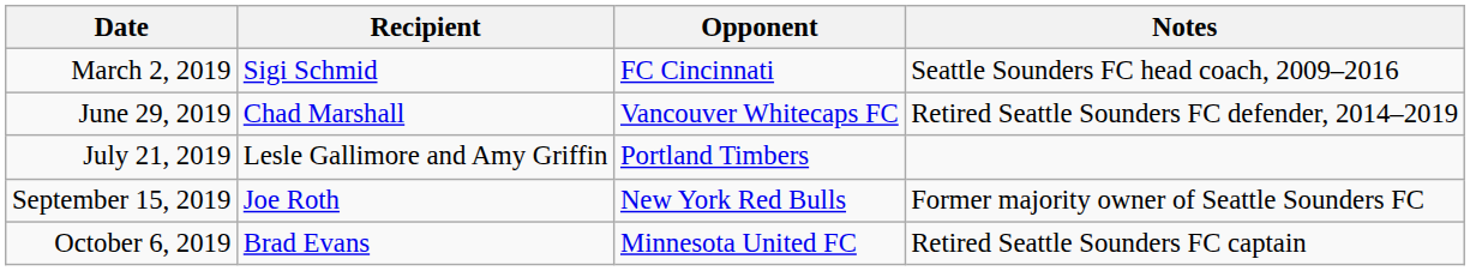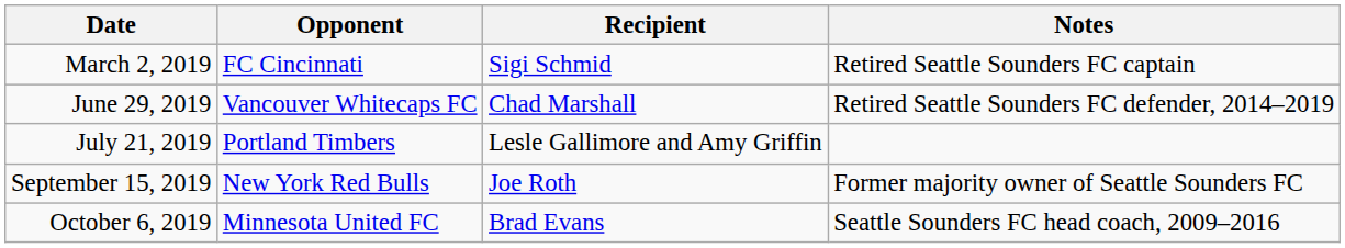 <table class="wikitable">
 <tr>
 <th>Date</th>
+<th>Opponent</th>
 <th>Recipient</th>
-<th>Opponent</th>
 <th>Notes</th>
 </tr>
 <tr>
 <td align="right">March 2, 2019</td>
+<td><a href='#'>FC Cincinnati</a></td>
 <td><a href='#'>Sigi Schmid</a></td>
-<td><a href='#'>FC Cincinnati</a></td>
-<td>Seattle Sounders FC head coach, 2009–2016</td>
+<td>Retired Seattle Sounders FC captain</td>
 </tr>
 <tr>
 <td align="right">June 29, 2019</td>
+<td><a href='#'>Vancouver Whitecaps FC</a></td>
 <td><a href='#'>Chad Marshall</a></td>
-<td><a href='#'>Vancouver Whitecaps FC</a></td>
 <td>Retired Seattle Sounders FC defender, 2014–2019</td>
 </tr>
 <tr>
 <td align="right">July 21, 2019</td>
+<td><a href='#'>Portland Timbers</a></td>
 <td>Lesle Gallimore and Amy Griffin</td>
-<td><a href='#'>Portland Timbers</a></td>
 <td></td>
 </tr>
 <tr>
 <td align="right">September 15, 2019</td>
+<td><a href='#'>New York Red Bulls</a></td>
 <td><a href='#'>Joe Roth</a></td>
-<td><a href='#'>New York Red Bulls</a></td>
 <td>Former majority owner of Seattle Sounders FC</td>
 </tr>
 <tr>
 <td align="right">October 6, 2019</td>
+<td><a href='#'>Minnesota United FC</a></td>
 <td><a href='#'>Brad Evans</a></td>
-<td><a href='#'>Minnesota United FC</a></td>
-<td>Retired Seattle Sounders FC captain</td>
+<td>Seattle Sounders FC head coach, 2009–2016</td>
 </tr>
 </table>
